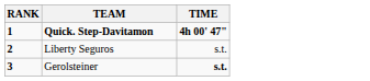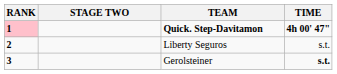 <table class="wikitable" style="font-size:95%;">
 <tr>
 <th>RANK</th>
+<th align="left" style="width: 12em">STAGE TWO</th>
 <th align="left" style="width: 12em">TEAM</th>
 <th>TIME</th>
 </tr>
 <tr>
-<td><strong>1</strong></td>
+<td style="background: pink;"><strong>1</strong></td>
+<td><strong></strong></td>
 <td><strong>Quick. Step-Davitamon</strong></td>
 <td align="right"><strong>4h 00' 47"</strong></td>
 </tr>
 <tr>
 <td><strong>2</strong></td>
+<td></td>
 <td>Liberty Seguros</td>
 <td align="right">s.t.</td>
 </tr>
 <tr>
 <td><strong>3</strong></td>
+<td></td>
 <td>Gerolsteiner</td>
 <td align="right"><strong>s.t.</strong></td>
 </tr>
 </table>
